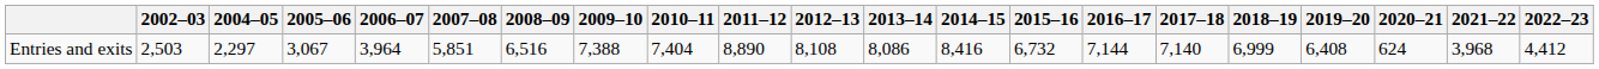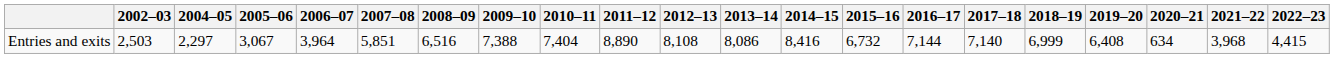 <table class="wikitable">
 <tr>
 <th></th>
 <th>2002–03</th>
 <th>2004–05</th>
 <th>2005–06</th>
 <th>2006–07</th>
 <th>2007–08</th>
 <th>2008–09</th>
 <th>2009–10</th>
 <th>2010–11</th>
 <th>2011–12</th>
 <th>2012–13</th>
 <th>2013–14</th>
 <th>2014–15</th>
 <th>2015–16</th>
 <th>2016–17</th>
 <th>2017–18</th>
 <th>2018–19</th>
 <th>2019–20</th>
 <th>2020–21</th>
 <th>2021–22</th>
 <th>2022–23</th>
 </tr>
 <tr>
 <td>Entries and exits</td>
 <td>2,503</td>
 <td>2,297</td>
 <td>3,067</td>
 <td>3,964</td>
 <td>5,851</td>
 <td>6,516</td>
 <td>7,388</td>
 <td>7,404</td>
 <td>8,890</td>
 <td>8,108</td>
 <td>8,086</td>
 <td>8,416</td>
 <td>6,732</td>
 <td>7,144</td>
 <td>7,140</td>
 <td>6,999</td>
 <td>6,408</td>
-<td>624</td>
+<td>634</td>
 <td>3,968</td>
-<td>4,412</td>
+<td>4,415</td>
 </tr>
 </table>
